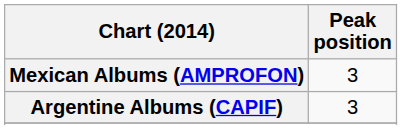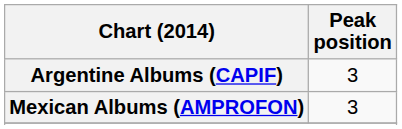 <table class="wikitable sortable plainrowheaders" style="text-align:center;">
 <tr>
 <th scope="col">Chart (2014)</th>
 <th scope="col">Peak<br>position</th>
 </tr>
 <tr>
+<th scope="row">Argentine Albums (<a href='#'>CAPIF</a>)</th>
+<td align="center">3</td>
+</tr>
+<tr>
 <th scope="row">Mexican Albums (<a href='#'>AMPROFON</a>)</th>
 <td>3</td>
-</tr>
-<tr>
-<th scope="row">Argentine Albums (<a href='#'>CAPIF</a>)</th>
-<td align="center">3</td>
 </tr>
 <tr>
 </tr>
 <tr>
 </tr>
 <tr>
 </tr>
 <tr>
 </tr>
 </table>
